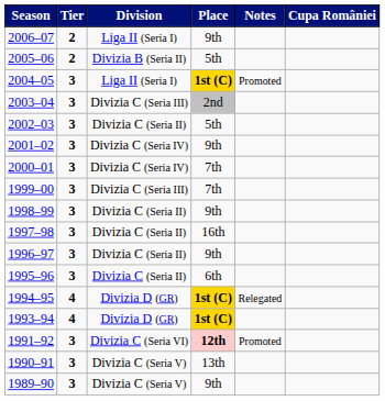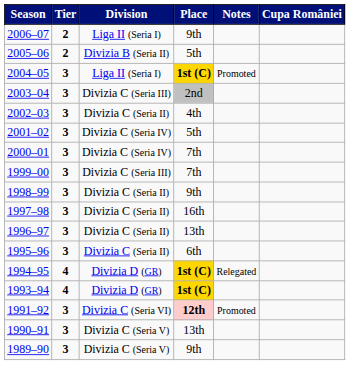 <table class="wikitable" style="text-align:center; font-size:90%">
 <tr>
 <th style="background:#001078;color:#FFFFFF;border:1px solid #000000">Season</th>
 <th style="background:#001078;color:#FFFFFF;border:1px solid #000000">Tier</th>
 <th style="background:#001078;color:#FFFFFF;border:1px solid #000000">Division</th>
 <th style="background:#001078;color:#FFFFFF;border:1px solid #000000">Place</th>
 <th style="background:#001078;color:#FFFFFF;border:1px solid #000000">Notes</th>
 <th style="background:#001078;color:#FFFFFF;border:1px solid #000000">Cupa României</th>
 </tr>
 <tr>
 <td><a href='#'>2006–07</a></td>
 <td><strong>2</strong></td>
 <td><a href='#'>Liga II</a> <small>(Seria I)</small></td>
 <td>9th</td>
 <td></td>
 <td></td>
 </tr>
 <tr>
 <td><a href='#'>2005–06</a></td>
 <td><strong>2</strong></td>
 <td><a href='#'>Divizia B</a> <small>(Seria II)</small></td>
 <td>5th</td>
 <td></td>
 <td></td>
 </tr>
 <tr>
 <td><a href='#'>2004–05</a></td>
 <td><strong>3</strong></td>
 <td><a href='#'>Liga II</a> <small>(Seria I)</small></td>
 <td align=center bgcolor=gold><strong>1st (C)</strong></td>
 <td><small>Promoted</small></td>
 <td></td>
 </tr>
 <tr>
 <td><a href='#'>2003–04</a></td>
 <td><strong>3</strong></td>
 <td>Divizia C <small>(Seria III)</small></td>
 <td align=center bgcolor=silver>2nd</td>
 <td></td>
 <td></td>
 </tr>
 <tr>
 <td><a href='#'>2002–03</a></td>
 <td><strong>3</strong></td>
 <td>Divizia C <small>(Seria II)</small></td>
-<td>5th</td>
+<td>4th</td>
 <td></td>
 <td></td>
 </tr>
 <tr>
 <td><a href='#'>2001–02</a></td>
 <td><strong>3</strong></td>
 <td>Divizia C <small>(Seria IV)</small></td>
-<td>9th</td>
+<td>5th</td>
 <td></td>
 <td></td>
 </tr>
 <tr>
 <td><a href='#'>2000–01</a></td>
 <td><strong>3</strong></td>
 <td>Divizia C <small>(Seria IV)</small></td>
 <td>7th</td>
 <td></td>
 <td></td>
 </tr>
 <tr>
 <td><a href='#'>1999–00</a></td>
 <td><strong>3</strong></td>
 <td>Divizia C <small>(Seria III)</small></td>
 <td>7th</td>
 <td></td>
 <td></td>
 </tr>
 <tr>
 <td><a href='#'>1998–99</a></td>
 <td><strong>3</strong></td>
 <td>Divizia C <small>(Seria II)</small></td>
 <td>9th</td>
 <td></td>
 <td></td>
 </tr>
 <tr>
 <td><a href='#'>1997–98</a></td>
 <td><strong>3</strong></td>
 <td>Divizia C <small>(Seria II)</small></td>
 <td>16th</td>
 <td></td>
 <td></td>
 </tr>
 <tr>
 <td><a href='#'>1996–97</a></td>
 <td><strong>3</strong></td>
 <td>Divizia C <small>(Seria II)</small></td>
-<td>9th</td>
+<td>13th</td>
 <td></td>
 <td></td>
 </tr>
 <tr>
 <td><a href='#'>1995–96</a></td>
 <td><strong>3</strong></td>
 <td><a href='#'>Divizia C</a> <small>(Seria II)</small></td>
 <td>6th</td>
 <td></td>
 <td></td>
 </tr>
 <tr>
 <td><a href='#'>1994–95</a></td>
 <td><strong>4</strong></td>
 <td><a href='#'>Divizia D</a> <small>(<a href='#'>GR</a>)</small></td>
 <td align=center bgcolor=gold><strong>1st</strong> <strong>(C)</strong></td>
 <td><small>Relegated</small></td>
 <td></td>
 </tr>
 <tr>
 <td><a href='#'>1993–94</a></td>
 <td><strong>4</strong></td>
 <td><a href='#'>Divizia D</a> <small>(<a href='#'>GR</a>)</small></td>
 <td align=center bgcolor=gold><strong>1st</strong> <strong>(C)</strong></td>
 <td></td>
 <td></td>
 </tr>
 <tr>
 <td><a href='#'>1991–92</a></td>
 <td><strong>3</strong></td>
 <td><a href='#'>Divizia C</a> <small>(Seria VI)</small></td>
 <td align=center bgcolor=#FFCCCC><strong>12th</strong></td>
 <td><small>Promoted</small></td>
 <td></td>
 </tr>
 <tr>
 <td><a href='#'>1990–91</a></td>
 <td><strong>3</strong></td>
 <td>Divizia C <small>(Seria V)</small></td>
 <td>13th</td>
 <td></td>
 <td></td>
 </tr>
 <tr>
 <td><a href='#'>1989–90</a></td>
 <td><strong>3</strong></td>
 <td>Divizia C <small>(Seria V)</small></td>
 <td>9th</td>
 <td></td>
 <td></td>
 </tr>
 </table>
